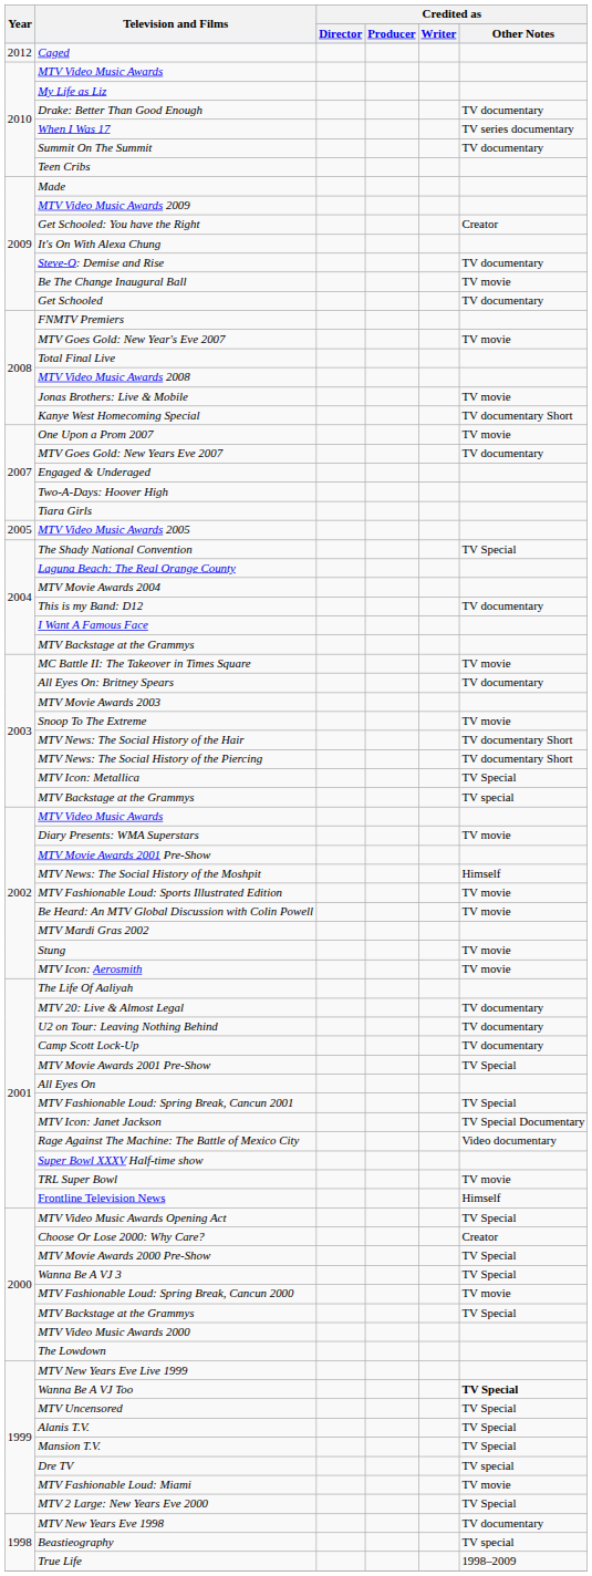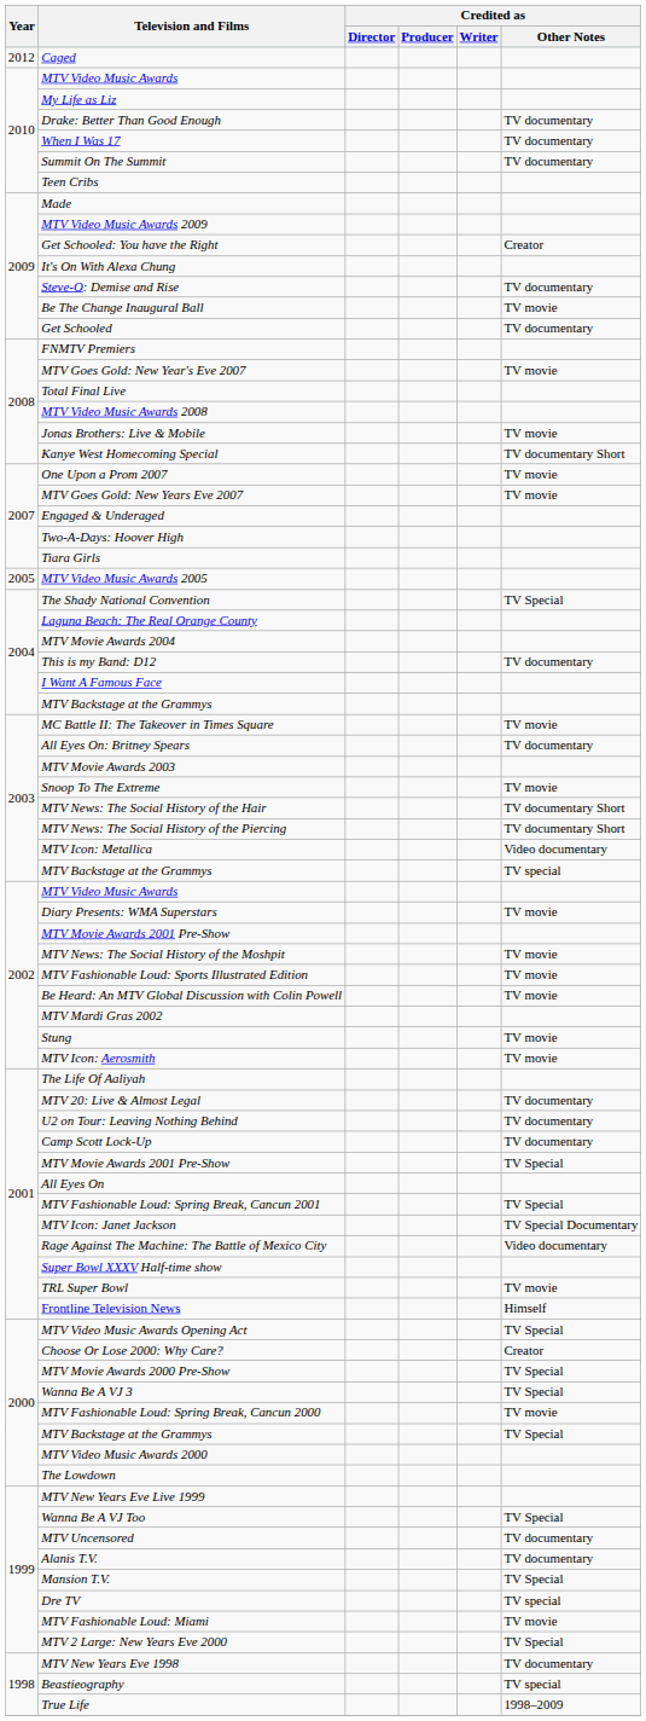 <table class="wikitable sortable">
 <tr style="background:#b0c4de; text-align:center;">
 <th rowspan="2" style="width:33px;">Year</th>
 <th rowspan="2">Television and Films</th>
 <th colspan="4">Credited as</th>
 </tr>
 <tr style="background:#b0c4de; text-align:center;">
 <th><a href='#'>Director</a></th>
 <th><a href='#'>Producer</a></th>
 <th><a href='#'>Writer</a></th>
 <th>Other Notes</th>
 </tr>
 <tr>
 <td rowspan="1">2012</td>
 <td><em><a href='#'>Caged</a></em></td>
 <td></td>
 <td></td>
 <td></td>
 <td></td>
 </tr>
 <tr>
 <td rowspan="6">2010</td>
 <td><em><a href='#'>MTV Video Music Awards</a></em></td>
 <td></td>
 <td></td>
 <td></td>
 <td></td>
 </tr>
 <tr>
 <td><em><a href='#'>My Life as Liz</a></em></td>
 <td></td>
 <td></td>
 <td></td>
 <td></td>
 </tr>
 <tr>
 <td><em>Drake: Better Than Good Enough</em></td>
 <td></td>
 <td></td>
 <td></td>
 <td>TV documentary</td>
 </tr>
 <tr>
 <td><em><a href='#'>When I Was 17</a></em></td>
 <td></td>
 <td></td>
 <td></td>
-<td>TV series documentary</td>
+<td>TV documentary</td>
 </tr>
 <tr>
 <td><em>Summit On The Summit</em></td>
 <td></td>
 <td></td>
 <td></td>
 <td>TV documentary</td>
 </tr>
 <tr>
 <td><em>Teen Cribs</em></td>
 <td></td>
 <td></td>
 <td></td>
 <td></td>
 </tr>
 <tr>
 <td rowspan="7">2009</td>
 <td><em>Made</em></td>
 <td></td>
 <td></td>
 <td></td>
 <td></td>
 </tr>
 <tr>
 <td><em><a href='#'>MTV Video Music Awards</a> 2009</em></td>
 <td></td>
 <td></td>
 <td></td>
 <td></td>
 </tr>
 <tr>
 <td><em>Get Schooled: You have the Right</em></td>
 <td></td>
 <td></td>
 <td></td>
 <td>Creator</td>
 </tr>
 <tr>
 <td><em>It's On With Alexa Chung</em></td>
 <td></td>
 <td></td>
 <td></td>
 <td></td>
 </tr>
 <tr>
 <td><em><a href='#'>Steve-O</a>: Demise and Rise</em></td>
 <td></td>
 <td></td>
 <td></td>
 <td>TV documentary</td>
 </tr>
 <tr>
 <td><em>Be The Change Inaugural Ball</em></td>
 <td></td>
 <td></td>
 <td></td>
 <td>TV movie</td>
 </tr>
 <tr>
 <td><em>Get Schooled</em></td>
 <td></td>
 <td></td>
 <td></td>
 <td>TV documentary</td>
 </tr>
 <tr>
 <td rowspan="6">2008</td>
 <td><em>FNMTV Premiers</em></td>
 <td></td>
 <td></td>
 <td></td>
 <td></td>
 </tr>
 <tr>
 <td><em>MTV Goes Gold: New Year's Eve 2007</em></td>
 <td></td>
 <td></td>
 <td></td>
 <td>TV movie</td>
 </tr>
 <tr>
 <td><em>Total Final Live</em></td>
 <td></td>
 <td></td>
 <td></td>
 <td></td>
 </tr>
 <tr>
 <td><em><a href='#'>MTV Video Music Awards</a> 2008</em></td>
 <td></td>
 <td></td>
 <td></td>
 <td></td>
 </tr>
 <tr>
 <td><em>Jonas Brothers: Live & Mobile</em></td>
 <td></td>
 <td></td>
 <td></td>
 <td>TV movie</td>
 </tr>
 <tr>
 <td><em>Kanye West Homecoming Special</em></td>
 <td></td>
 <td></td>
 <td></td>
 <td>TV documentary Short</td>
 </tr>
 <tr>
 <td rowspan="5">2007</td>
 <td><em>One Upon a Prom 2007</em></td>
 <td></td>
 <td></td>
 <td></td>
 <td>TV movie</td>
 </tr>
 <tr>
 <td><em>MTV Goes Gold: New Years Eve 2007</em></td>
 <td></td>
 <td></td>
 <td></td>
-<td>TV documentary</td>
+<td>TV movie</td>
 </tr>
 <tr>
 <td><em>Engaged & Underaged</em></td>
 <td></td>
 <td></td>
 <td></td>
 <td></td>
 </tr>
 <tr>
 <td><em>Two-A-Days: Hoover High</em></td>
 <td></td>
 <td></td>
 <td></td>
 <td></td>
 </tr>
 <tr>
 <td><em>Tiara Girls</em></td>
 <td></td>
 <td></td>
 <td></td>
 <td></td>
 </tr>
 <tr>
 <td>2005</td>
 <td><em><a href='#'>MTV Video Music Awards</a> 2005</em></td>
 <td></td>
 <td></td>
 <td></td>
 <td></td>
 </tr>
 <tr>
 <td rowspan="6">2004</td>
 <td><em>The Shady National Convention</em></td>
 <td></td>
 <td></td>
 <td></td>
 <td>TV Special</td>
 </tr>
 <tr>
 <td><em><a href='#'>Laguna Beach: The Real Orange County</a></em></td>
 <td></td>
 <td></td>
 <td></td>
 <td></td>
 </tr>
 <tr>
 <td><em>MTV Movie Awards 2004</em></td>
 <td></td>
 <td></td>
 <td></td>
 <td></td>
 </tr>
 <tr>
 <td><em>This is my Band: D12</em></td>
 <td></td>
 <td></td>
 <td></td>
 <td>TV documentary</td>
 </tr>
 <tr>
 <td><em><a href='#'>I Want A Famous Face</a></em></td>
 <td></td>
 <td></td>
 <td></td>
 <td></td>
 </tr>
 <tr>
 <td><em>MTV Backstage at the Grammys</em></td>
 <td></td>
 <td></td>
 <td></td>
 <td></td>
 </tr>
 <tr>
 <td rowspan="8">2003</td>
 <td><em>MC Battle II: The Takeover in Times Square</em></td>
 <td></td>
 <td></td>
 <td></td>
 <td>TV movie</td>
 </tr>
 <tr>
 <td><em>All Eyes On: Britney Spears</em></td>
 <td></td>
 <td></td>
 <td></td>
 <td>TV documentary</td>
 </tr>
 <tr>
 <td><em>MTV Movie Awards 2003</em></td>
 <td></td>
 <td></td>
 <td></td>
 <td></td>
 </tr>
 <tr>
 <td><em>Snoop To The Extreme</em></td>
 <td></td>
 <td></td>
 <td></td>
 <td>TV movie</td>
 </tr>
 <tr>
 <td><em>MTV News: The Social History of the Hair</em></td>
 <td></td>
 <td></td>
 <td></td>
 <td>TV documentary Short</td>
 </tr>
 <tr>
 <td><em>MTV News: The Social History of the Piercing</em></td>
 <td></td>
 <td></td>
 <td></td>
 <td>TV documentary Short</td>
 </tr>
 <tr>
 <td><em>MTV Icon: Metallica</em></td>
 <td></td>
 <td></td>
 <td></td>
-<td>TV Special</td>
+<td>Video documentary</td>
 </tr>
 <tr>
 <td><em>MTV Backstage at the Grammys</em></td>
 <td></td>
 <td></td>
 <td></td>
 <td>TV special</td>
 </tr>
 <tr>
 <td rowspan="9">2002</td>
 <td><em><a href='#'>MTV Video Music Awards</a></em></td>
 <td></td>
 <td></td>
 <td></td>
 <td></td>
 </tr>
 <tr>
 <td><em>Diary Presents: WMA Superstars</em></td>
 <td></td>
 <td></td>
 <td></td>
 <td>TV movie</td>
 </tr>
 <tr>
 <td><em><a href='#'>MTV Movie Awards 2001</a> Pre-Show</em></td>
 <td></td>
 <td></td>
 <td></td>
 <td></td>
 </tr>
 <tr>
 <td><em>MTV News: The Social History of the Moshpit</em></td>
 <td></td>
 <td></td>
 <td></td>
-<td>Himself</td>
+<td>TV movie</td>
 </tr>
 <tr>
 <td><em>MTV Fashionable Loud: Sports Illustrated Edition</em></td>
 <td></td>
 <td></td>
 <td></td>
 <td>TV movie</td>
 </tr>
 <tr>
 <td><em>Be Heard: An MTV Global Discussion with Colin Powell</em></td>
 <td></td>
 <td></td>
 <td></td>
 <td>TV movie</td>
 </tr>
 <tr>
 <td><em>MTV Mardi Gras 2002</em></td>
 <td></td>
 <td></td>
 <td></td>
 <td></td>
 </tr>
 <tr>
 <td><em>Stung</em></td>
 <td></td>
 <td></td>
 <td></td>
 <td>TV movie</td>
 </tr>
 <tr>
 <td><em>MTV Icon: <a href='#'>Aerosmith</a></em></td>
 <td></td>
 <td></td>
 <td></td>
 <td>TV movie</td>
 </tr>
 <tr>
 <td rowspan="12">2001</td>
 <td><em>The Life Of Aaliyah</em></td>
 <td></td>
 <td></td>
 <td></td>
 <td></td>
 </tr>
 <tr>
 <td><em>MTV 20: Live & Almost Legal</em></td>
 <td></td>
 <td></td>
 <td></td>
 <td>TV documentary</td>
 </tr>
 <tr>
 <td><em>U2 on Tour: Leaving Nothing Behind</em></td>
 <td></td>
 <td></td>
 <td></td>
 <td>TV documentary</td>
 </tr>
 <tr>
 <td><em>Camp Scott Lock-Up</em></td>
 <td></td>
 <td></td>
 <td></td>
 <td>TV documentary</td>
 </tr>
 <tr>
 <td><em>MTV Movie Awards 2001 Pre-Show</em></td>
 <td></td>
 <td></td>
 <td></td>
 <td>TV Special</td>
 </tr>
 <tr>
 <td><em>All Eyes On</em></td>
 <td></td>
 <td></td>
 <td></td>
 <td></td>
 </tr>
 <tr>
 <td><em>MTV Fashionable Loud: Spring Break, Cancun 2001</em></td>
 <td></td>
 <td></td>
 <td></td>
 <td>TV Special</td>
 </tr>
 <tr>
 <td><em>MTV Icon: Janet Jackson</em></td>
 <td></td>
 <td></td>
 <td></td>
 <td>TV Special Documentary</td>
 </tr>
 <tr>
 <td><em>Rage Against The Machine: The Battle of Mexico City</em></td>
 <td></td>
 <td></td>
 <td></td>
 <td>Video documentary</td>
 </tr>
 <tr>
 <td><em><a href='#'>Super Bowl XXXV</a> Half-time show</em></td>
 <td></td>
 <td></td>
 <td></td>
 <td></td>
 </tr>
 <tr>
 <td><em>TRL Super Bowl</em></td>
 <td></td>
 <td></td>
 <td></td>
 <td>TV movie</td>
 </tr>
 <tr>
 <td><a href='#'>Frontline Television News</a></td>
 <td></td>
 <td></td>
 <td></td>
 <td>Himself</td>
 </tr>
 <tr>
 <td rowspan="8">2000</td>
 <td><em>MTV Video Music Awards Opening Act</em></td>
 <td></td>
 <td></td>
 <td></td>
 <td>TV Special</td>
 </tr>
 <tr>
 <td><em>Choose Or Lose 2000: Why Care?</em></td>
 <td></td>
 <td></td>
 <td></td>
 <td>Creator</td>
 </tr>
 <tr>
 <td><em>MTV Movie Awards 2000 Pre-Show</em></td>
 <td></td>
 <td></td>
 <td></td>
 <td>TV Special</td>
 </tr>
 <tr>
 <td><em>Wanna Be A VJ 3</em></td>
 <td></td>
 <td></td>
 <td></td>
 <td>TV Special</td>
 </tr>
 <tr>
 <td><em>MTV Fashionable Loud: Spring Break, Cancun 2000</em></td>
 <td></td>
 <td></td>
 <td></td>
 <td>TV movie</td>
 </tr>
 <tr>
 <td><em>MTV Backstage at the Grammys</em></td>
 <td></td>
 <td></td>
 <td></td>
 <td>TV Special</td>
 </tr>
 <tr>
 <td><em>MTV Video Music Awards 2000</em></td>
 <td></td>
 <td></td>
 <td></td>
 <td></td>
 </tr>
 <tr>
 <td><em>The Lowdown</em></td>
 <td></td>
 <td></td>
 <td></td>
 <td></td>
 </tr>
 <tr>
 <td rowspan="8">1999</td>
 <td><em>MTV New Years Eve Live 1999</em></td>
 <td></td>
 <td></td>
 <td></td>
 <td></td>
 </tr>
 <tr>
 <td><em>Wanna Be A VJ Too</em></td>
 <td></td>
 <td></td>
 <td></td>
-<td><strong>TV Special</strong></td>
+<td>TV Special</td>
 </tr>
 <tr>
 <td><em>MTV Uncensored</em></td>
 <td></td>
 <td></td>
 <td></td>
-<td>TV Special</td>
+<td>TV documentary</td>
 </tr>
 <tr>
 <td><em>Alanis T.V.</em></td>
 <td></td>
 <td></td>
 <td></td>
-<td>TV Special</td>
+<td>TV documentary</td>
 </tr>
 <tr>
 <td><em>Mansion T.V.</em></td>
 <td></td>
 <td></td>
 <td></td>
 <td>TV Special</td>
 </tr>
 <tr>
 <td><em>Dre TV</em></td>
 <td></td>
 <td></td>
 <td></td>
 <td>TV special</td>
 </tr>
 <tr>
 <td><em>MTV Fashionable Loud: Miami</em></td>
 <td></td>
 <td></td>
 <td></td>
 <td>TV movie</td>
 </tr>
 <tr>
 <td><em>MTV 2 Large: New Years Eve 2000</em></td>
 <td></td>
 <td></td>
 <td></td>
 <td>TV Special</td>
 </tr>
 <tr>
 <td rowspan="3">1998</td>
 <td><em>MTV New Years Eve 1998</em></td>
 <td></td>
 <td></td>
 <td></td>
 <td>TV documentary</td>
 </tr>
 <tr>
 <td><em>Beastieography</em></td>
 <td></td>
 <td></td>
 <td></td>
 <td>TV special</td>
 </tr>
 <tr>
 <td><em>True Life</em></td>
 <td></td>
 <td></td>
 <td></td>
 <td>1998–2009</td>
 </tr>
 <tr>
 </tr>
 </table>
